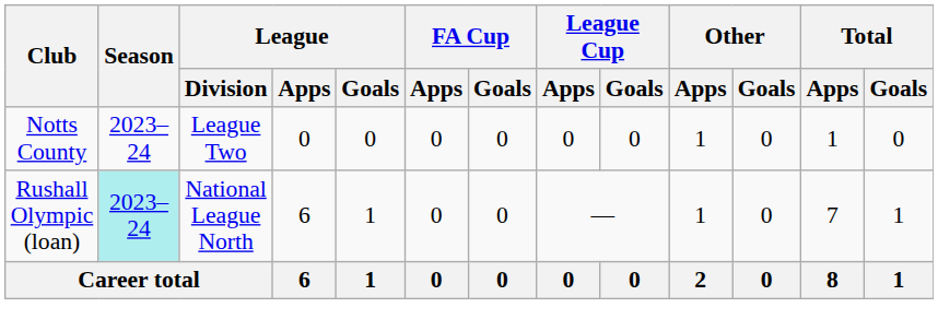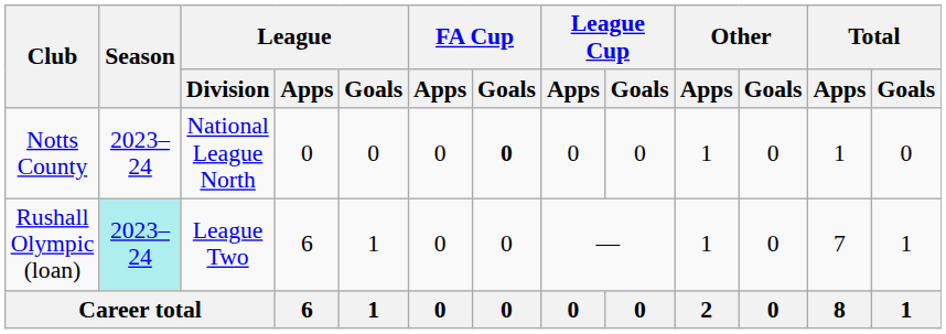 <table class="wikitable" style="text-align: center">
 <tr>
 <th rowspan="2">Club</th>
 <th rowspan="2">Season</th>
 <th colspan="3">League</th>
 <th colspan="2"><a href='#'>FA Cup</a></th>
 <th colspan="2"><a href='#'>League Cup</a></th>
 <th colspan="2">Other</th>
 <th colspan="2">Total</th>
 </tr>
 <tr>
 <th>Division</th>
 <th>Apps</th>
 <th>Goals</th>
 <th>Apps</th>
 <th>Goals</th>
 <th>Apps</th>
 <th>Goals</th>
 <th>Apps</th>
 <th>Goals</th>
 <th>Apps</th>
 <th>Goals</th>
 </tr>
 <tr>
 <td><a href='#'>Notts County</a></td>
 <td><a href='#'>2023–24</a></td>
-<td><a href='#'>League Two</a></td>
+<td><a href='#'>National League North</a></td>
 <td>0</td>
 <td>0</td>
 <td>0</td>
-<td>0</td>
+<td><strong>0</strong></td>
 <td>0</td>
 <td>0</td>
 <td>1</td>
 <td>0</td>
 <td>1</td>
 <td>0</td>
 </tr>
 <tr>
 <td><a href='#'>Rushall Olympic</a> (loan)</td>
 <td style="background: paleturquoise;"><a href='#'>2023–24</a></td>
-<td><a href='#'>National League North</a></td>
+<td><a href='#'>League Two</a></td>
 <td>6</td>
 <td>1</td>
 <td>0</td>
 <td>0</td>
 <td colspan="2">—</td>
 <td>1</td>
 <td>0</td>
 <td>7</td>
 <td>1</td>
 </tr>
 <tr>
 <th colspan="3">Career total</th>
 <th>6</th>
 <th>1</th>
 <th>0</th>
 <th>0</th>
 <th>0</th>
 <th>0</th>
 <th>2</th>
 <th>0</th>
 <th>8</th>
 <th>1</th>
 </tr>
 </table>
